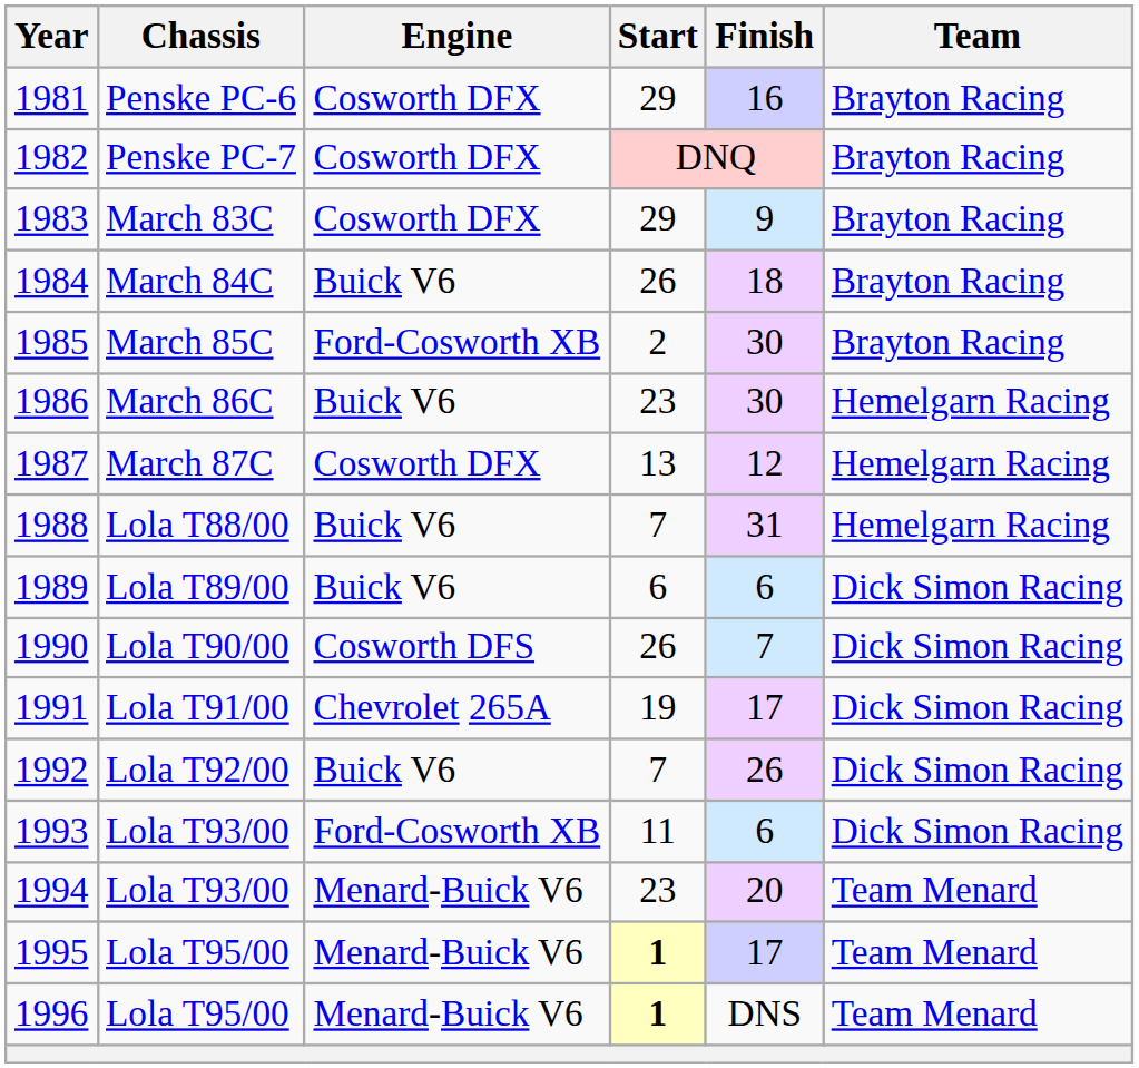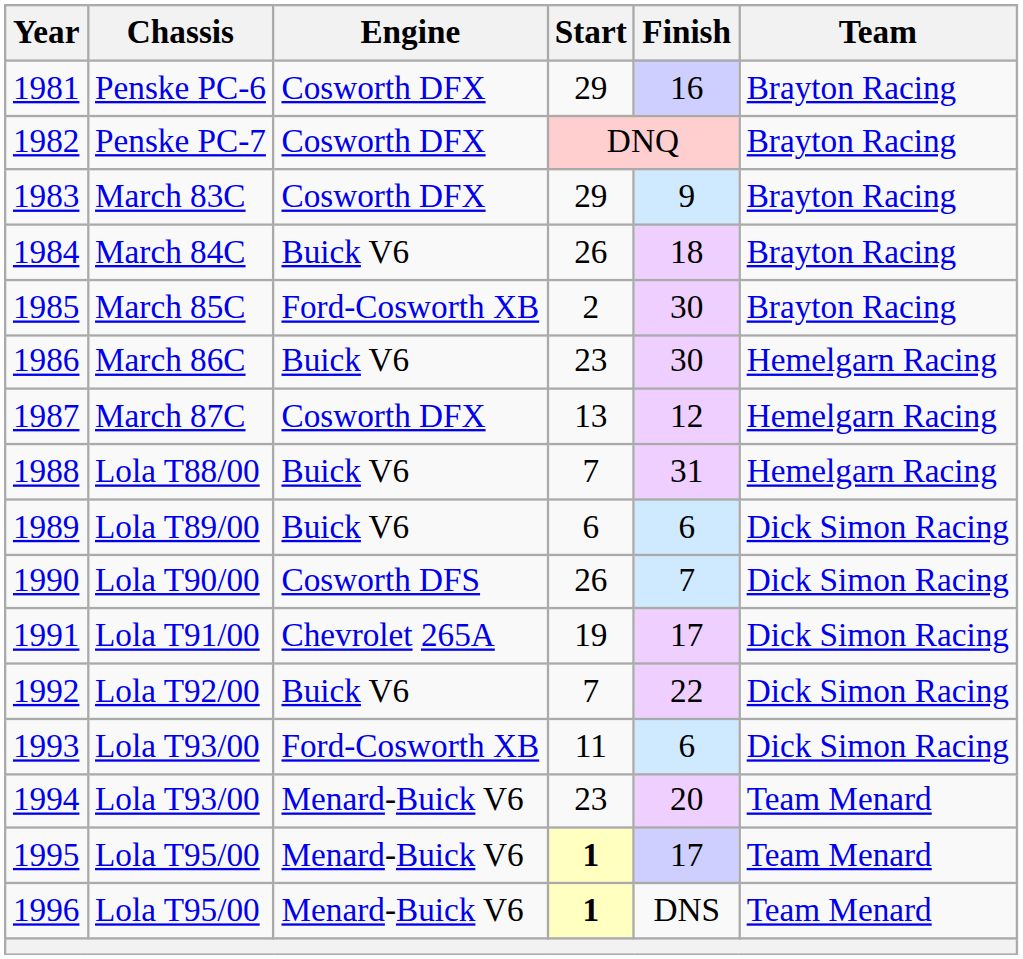 <table class="wikitable" style="font-size: 90%;">
 <tr>
 <th>Year</th>
 <th>Chassis</th>
 <th>Engine</th>
 <th>Start</th>
 <th>Finish</th>
 <th>Team</th>
 </tr>
 <tr>
 <td><a href='#'>1981</a></td>
 <td><a href='#'>Penske PC-6</a></td>
 <td><a href='#'>Cosworth DFX</a></td>
 <td align=center>29</td>
 <td align=center style="background:#CFCFFF;">16</td>
 <td><a href='#'>Brayton Racing</a></td>
 </tr>
 <tr>
 <td><a href='#'>1982</a></td>
 <td><a href='#'>Penske PC-7</a></td>
 <td><a href='#'>Cosworth DFX</a></td>
 <td colspan=2 align=center style="background:#FFCFCF;">DNQ</td>
 <td><a href='#'>Brayton Racing</a></td>
 </tr>
 <tr>
 <td><a href='#'>1983</a></td>
 <td><a href='#'>March 83C</a></td>
 <td><a href='#'>Cosworth DFX</a></td>
 <td align=center>29</td>
 <td align=center style="background:#CFEAFF;">9</td>
 <td><a href='#'>Brayton Racing</a></td>
 </tr>
 <tr>
 <td><a href='#'>1984</a></td>
 <td><a href='#'>March 84C</a></td>
 <td><a href='#'>Buick</a> V6</td>
 <td align=center>26</td>
 <td align=center style="background:#EFCFFF;">18</td>
 <td><a href='#'>Brayton Racing</a></td>
 </tr>
 <tr>
 <td><a href='#'>1985</a></td>
 <td><a href='#'>March 85C</a></td>
 <td><a href='#'>Ford-Cosworth XB</a></td>
 <td align=center>2</td>
 <td align=center style="background:#EFCFFF;">30</td>
 <td><a href='#'>Brayton Racing</a></td>
 </tr>
 <tr>
 <td><a href='#'>1986</a></td>
 <td><a href='#'>March 86C</a></td>
 <td><a href='#'>Buick</a> V6</td>
 <td align=center>23</td>
 <td align=center style="background:#EFCFFF;">30</td>
 <td><a href='#'>Hemelgarn Racing</a></td>
 </tr>
 <tr>
 <td><a href='#'>1987</a></td>
 <td><a href='#'>March 87C</a></td>
 <td><a href='#'>Cosworth DFX</a></td>
 <td align=center>13</td>
 <td align=center style="background:#EFCFFF;">12</td>
 <td><a href='#'>Hemelgarn Racing</a></td>
 </tr>
 <tr>
 <td><a href='#'>1988</a></td>
 <td><a href='#'>Lola T88/00</a></td>
 <td><a href='#'>Buick</a> V6</td>
 <td align=center>7</td>
 <td align=center style="background:#EFCFFF;">31</td>
 <td><a href='#'>Hemelgarn Racing</a></td>
 </tr>
 <tr>
 <td><a href='#'>1989</a></td>
 <td><a href='#'>Lola T89/00</a></td>
 <td><a href='#'>Buick</a> V6</td>
 <td align=center>6</td>
 <td align=center style="background:#CFEAFF;">6</td>
 <td><a href='#'>Dick Simon Racing</a></td>
 </tr>
 <tr>
 <td><a href='#'>1990</a></td>
 <td><a href='#'>Lola T90/00</a></td>
 <td><a href='#'>Cosworth DFS</a></td>
 <td align=center>26</td>
 <td align=center style="background:#CFEAFF;">7</td>
 <td><a href='#'>Dick Simon Racing</a></td>
 </tr>
 <tr>
 <td><a href='#'>1991</a></td>
 <td><a href='#'>Lola T91/00</a></td>
 <td><a href='#'>Chevrolet</a> <a href='#'>265A</a></td>
 <td align=center>19</td>
 <td align=center style="background:#EFCFFF;">17</td>
 <td><a href='#'>Dick Simon Racing</a></td>
 </tr>
 <tr>
 <td><a href='#'>1992</a></td>
 <td><a href='#'>Lola T92/00</a></td>
 <td><a href='#'>Buick</a> V6</td>
 <td align=center>7</td>
-<td align=center style="background:#EFCFFF;">26</td>
+<td align=center style="background:#EFCFFF;">22</td>
 <td><a href='#'>Dick Simon Racing</a></td>
 </tr>
 <tr>
 <td><a href='#'>1993</a></td>
 <td><a href='#'>Lola T93/00</a></td>
 <td><a href='#'>Ford-Cosworth XB</a></td>
 <td align=center>11</td>
 <td align=center style="background:#CFEAFF;">6</td>
 <td><a href='#'>Dick Simon Racing</a></td>
 </tr>
 <tr>
 <td><a href='#'>1994</a></td>
 <td><a href='#'>Lola T93/00</a></td>
 <td><a href='#'>Menard</a>-<a href='#'>Buick</a> V6</td>
 <td align=center>23</td>
 <td align=center style="background:#EFCFFF;">20</td>
 <td><a href='#'>Team Menard</a></td>
 </tr>
 <tr>
 <td><a href='#'>1995</a></td>
 <td><a href='#'>Lola T95/00</a></td>
 <td><a href='#'>Menard</a>-<a href='#'>Buick</a> V6</td>
 <td align=center style="background:#FFFFBF;"><strong>1</strong></td>
 <td align=center style="background:#CFCFFF;">17</td>
 <td><a href='#'>Team Menard</a></td>
 </tr>
 <tr>
 <td><a href='#'>1996</a></td>
 <td><a href='#'>Lola T95/00</a></td>
 <td><a href='#'>Menard</a>-<a href='#'>Buick</a> V6</td>
 <td align=center style="background:#FFFFBF;"><strong>1</strong></td>
 <td align=center>DNS</td>
 <td><a href='#'>Team Menard</a></td>
 </tr>
 <tr>
 <th colspan="6"></th>
 </tr>
 </table>
